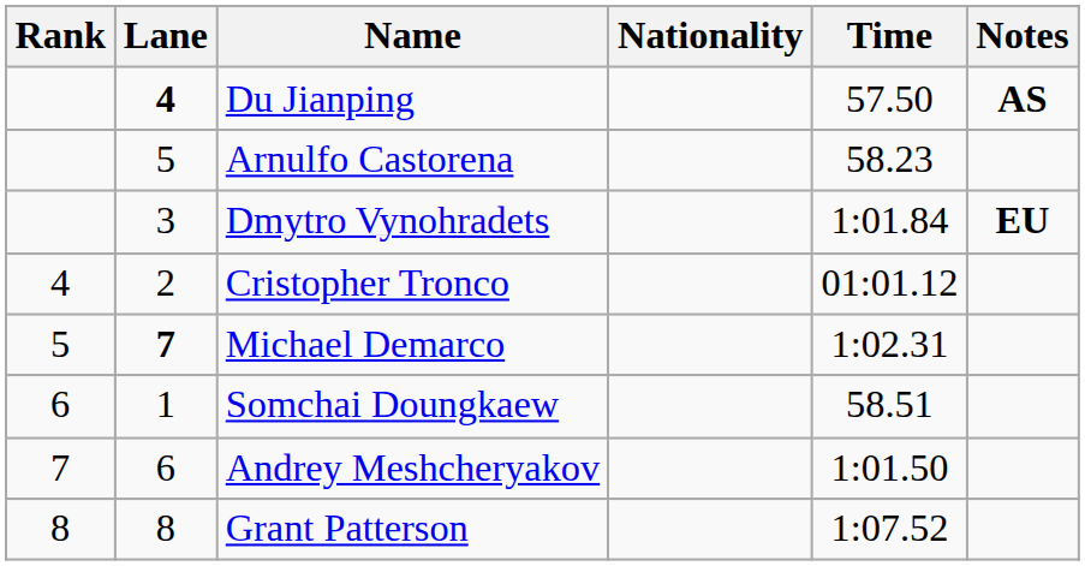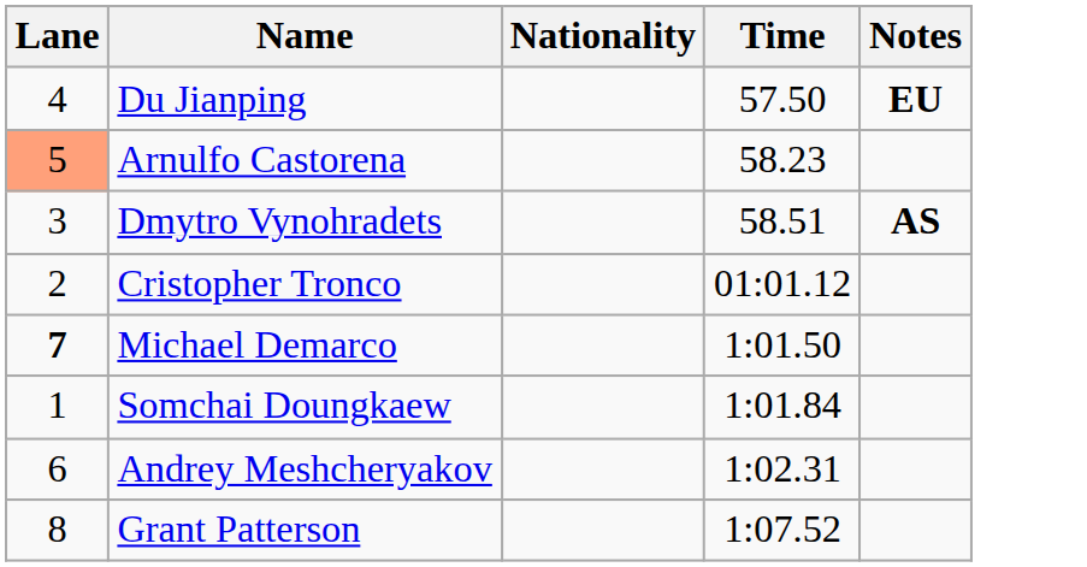 <table class="wikitable">
 <tr>
-<th>Rank</th>
 <th>Lane</th>
 <th>Name</th>
 <th>Nationality</th>
 <th>Time</th>
 <th>Notes</th>
 </tr>
 <tr>
-<td align=center></td>
-<td align=center><strong>4</strong></td>
+<td align=center>4</td>
 <td><a href='#'>Du Jianping</a></td>
 <td></td>
 <td align=center>57.50</td>
-<td align=center><strong>AS</strong></td>
+<td align=center><strong>EU</strong></td>
 </tr>
 <tr>
-<td align=center></td>
-<td align=center>5</td>
+<td align=center style="background: lightsalmon;">5</td>
 <td><a href='#'>Arnulfo Castorena</a></td>
 <td></td>
 <td align=center>58.23</td>
 <td align=center></td>
 </tr>
 <tr>
-<td align=center></td>
 <td align=center>3</td>
 <td><a href='#'>Dmytro Vynohradets</a></td>
 <td></td>
-<td align=center>1:01.84</td>
-<td align=center><strong>EU</strong></td>
+<td align=center>58.51</td>
+<td align=center><strong>AS</strong></td>
 </tr>
 <tr>
-<td align=center>4</td>
 <td align=center>2</td>
 <td><a href='#'>Cristopher Tronco</a></td>
 <td></td>
 <td align=center>01:01.12</td>
 <td align=center></td>
 </tr>
 <tr>
-<td align=center>5</td>
 <td align=center><strong>7</strong></td>
 <td><a href='#'>Michael Demarco</a></td>
+<td></td>
+<td align=center>1:01.50</td>
+<td align=center></td>
+</tr>
+<tr>
+<td align=center>1</td>
+<td><a href='#'>Somchai Doungkaew</a></td>
+<td></td>
+<td align=center>1:01.84</td>
+<td align=center></td>
+</tr>
+<tr>
+<td align=center>6</td>
+<td><a href='#'>Andrey Meshcheryakov</a></td>
 <td></td>
 <td align=center>1:02.31</td>
 <td align=center></td>
 </tr>
 <tr>
-<td align=center>6</td>
-<td align=center>1</td>
-<td><a href='#'>Somchai Doungkaew</a></td>
-<td></td>
-<td align=center>58.51</td>
-<td align=center></td>
-</tr>
-<tr>
-<td align=center>7</td>
-<td align=center>6</td>
-<td><a href='#'>Andrey Meshcheryakov</a></td>
-<td></td>
-<td align=center>1:01.50</td>
-<td align=center></td>
-</tr>
-<tr>
-<td align=center>8</td>
 <td align=center>8</td>
 <td><a href='#'>Grant Patterson</a></td>
 <td></td>
 <td align=center>1:07.52</td>
 <td align=center></td>
 </tr>
 </table>
